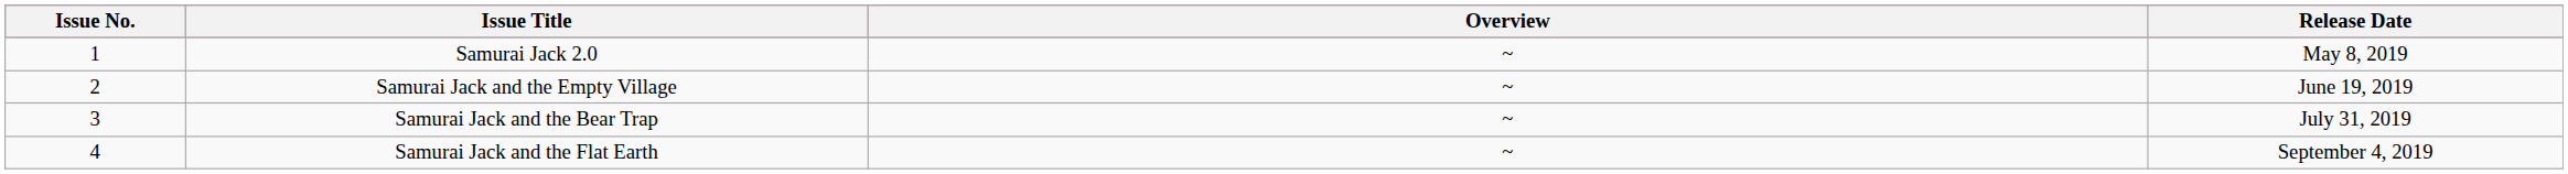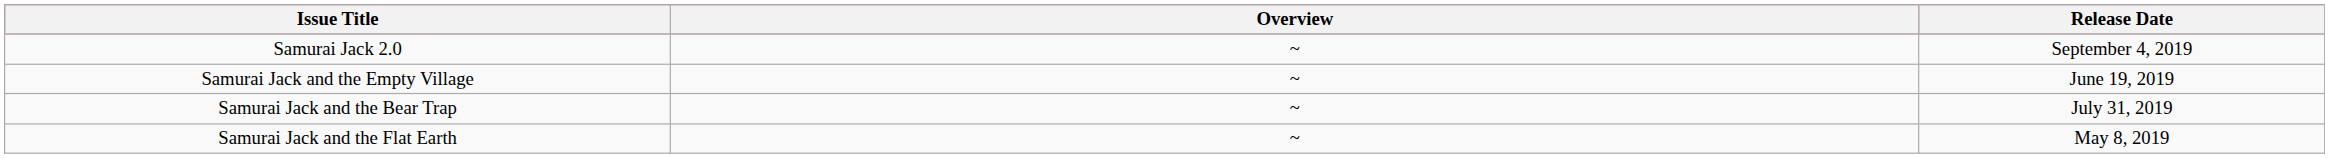 <table class="wikitable plainrowheaders" border="2" width="100%" style="text-align:center;">
 <tr style="background:#980d26; text-align:center;">
-<th style="width:50px;">Issue No.</th>
 <th style="width:210px;">Issue Title</th>
 <th style="width:400px;">Overview</th>
 <th style="width:125px;">Release Date</th>
 </tr>
 <tr>
-<td>1</td>
 <td>Samurai Jack 2.0</td>
 <td>~</td>
-<td>May 8, 2019</td>
+<td>September 4, 2019</td>
 </tr>
 <tr>
-<td>2</td>
 <td>Samurai Jack and the Empty Village</td>
 <td>~</td>
 <td>June 19, 2019</td>
 </tr>
 <tr>
-<td>3</td>
 <td>Samurai Jack and the Bear Trap</td>
 <td>~</td>
 <td>July 31, 2019</td>
 </tr>
 <tr>
-<td>4</td>
 <td>Samurai Jack and the Flat Earth</td>
 <td>~</td>
-<td>September 4, 2019</td>
+<td>May 8, 2019</td>
 </tr>
 </table>
